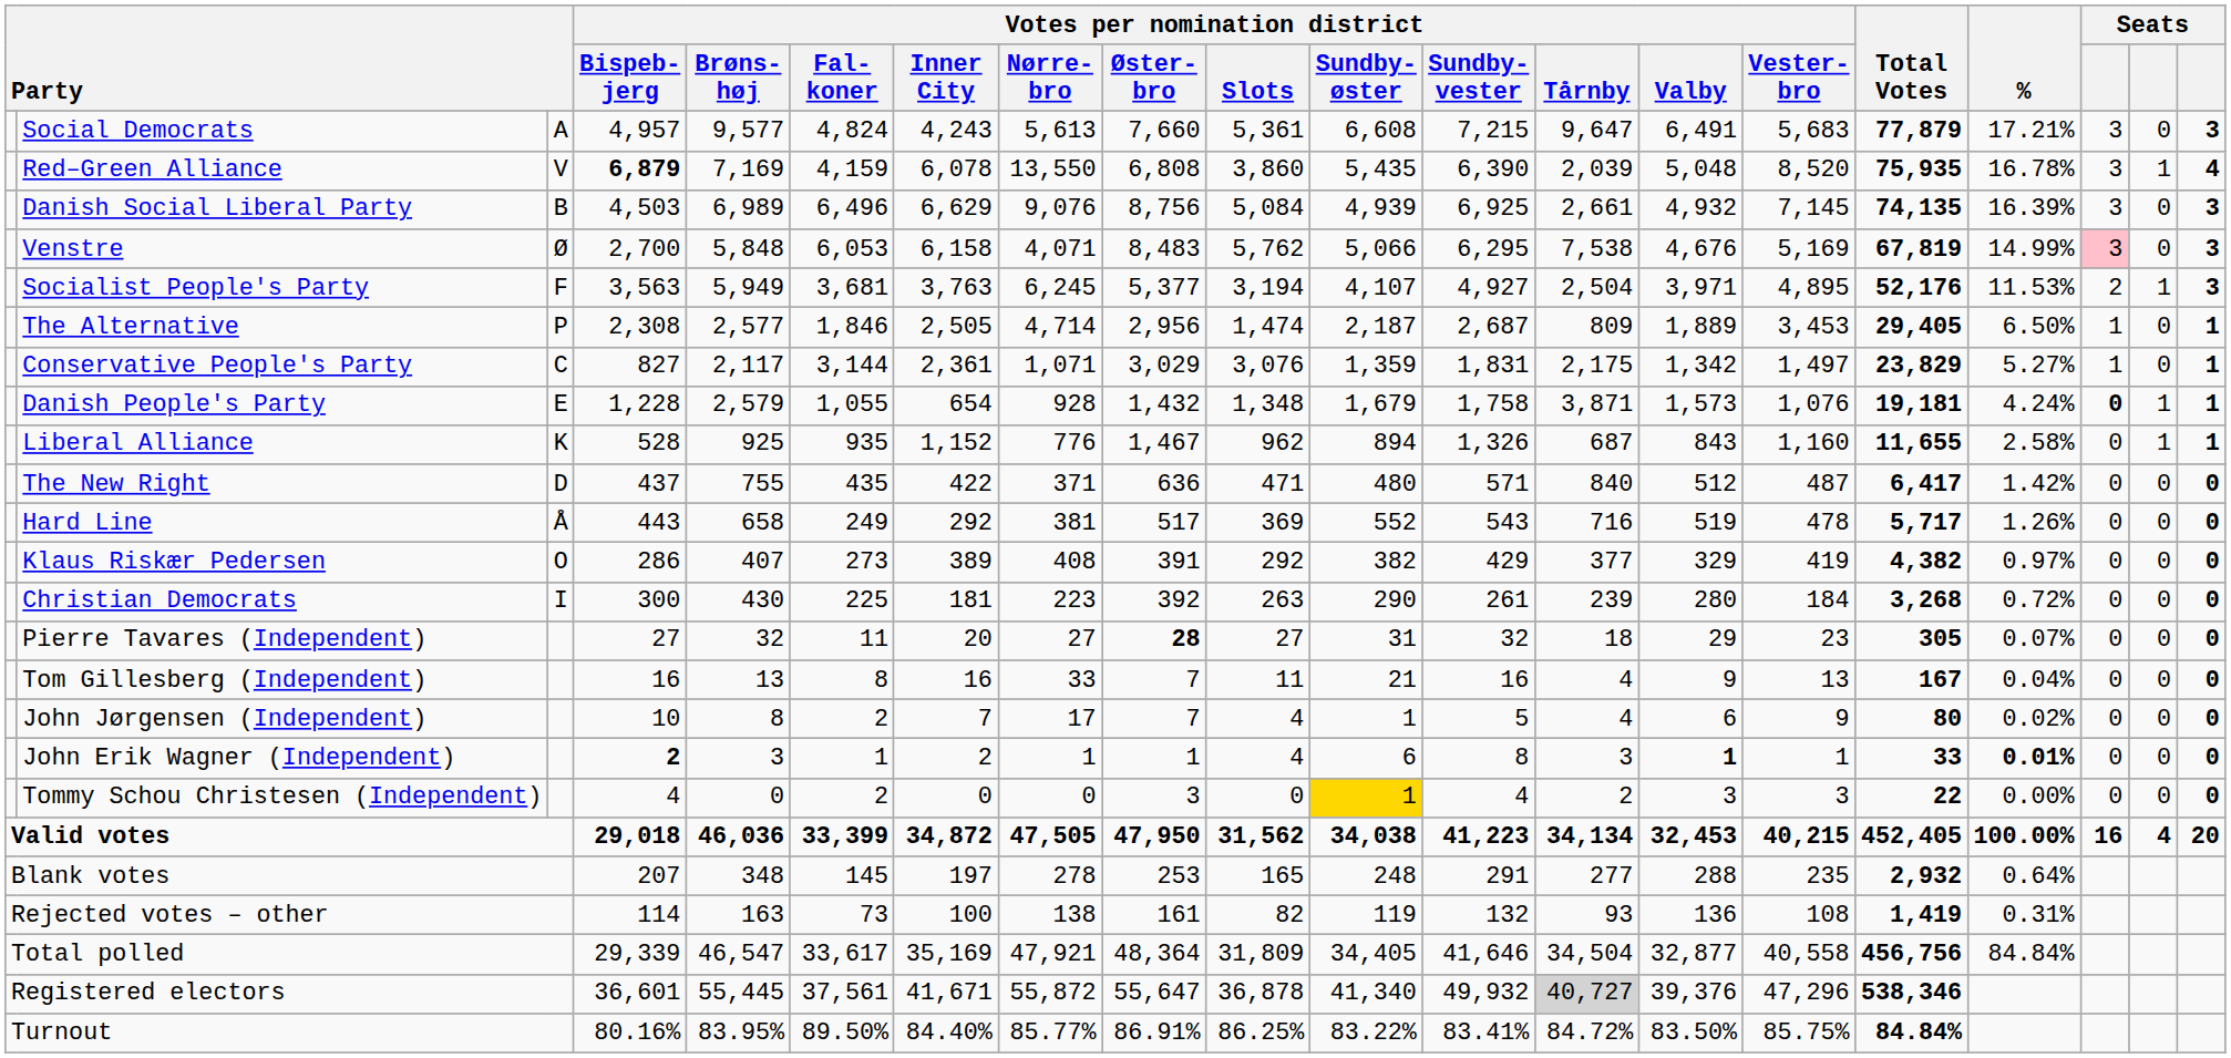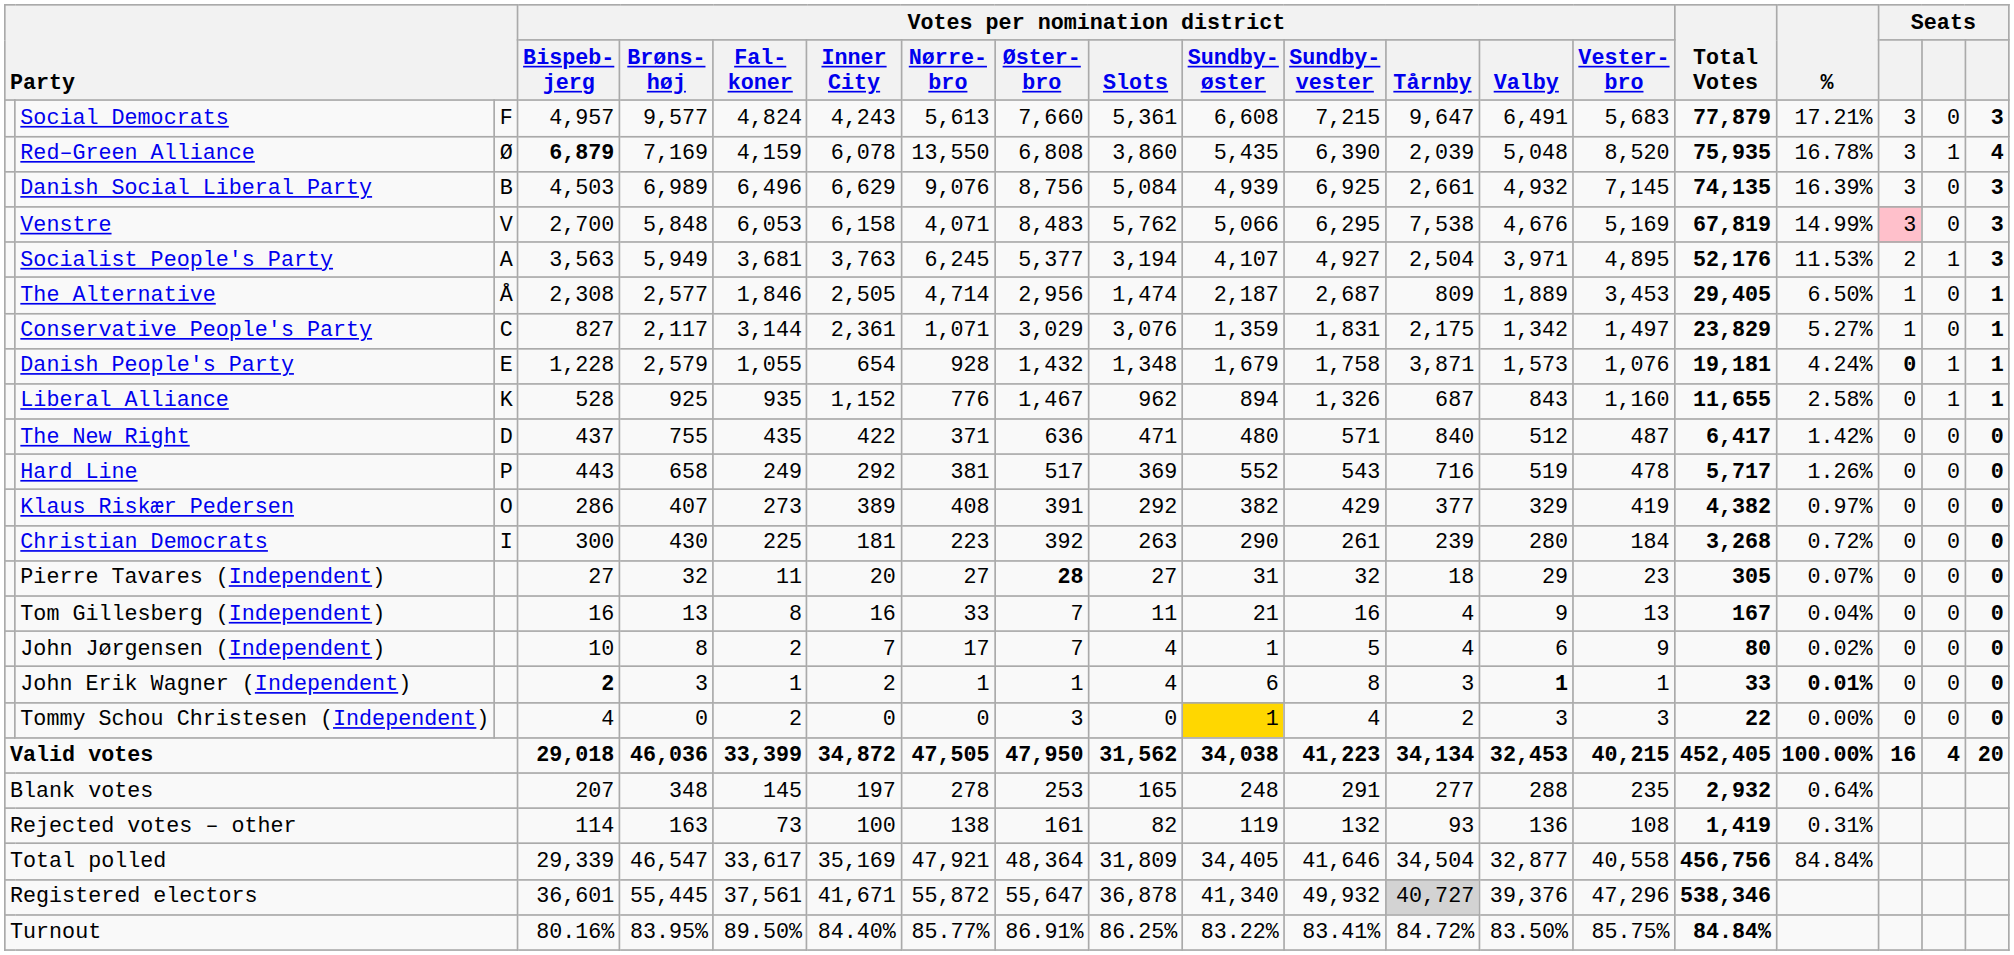 <table class="wikitable" border="1" style="text-align:right;">
 <tr>
 <th style="text-align:left;" valign=bottom rowspan=2 colspan=3>Party</th>
 <th colspan=12>Votes per nomination district</th>
 <th align=center valign=bottom rowspan=2 width="50">Total Votes</th>
 <th align=center valign=bottom rowspan=2 width="50">%</th>
 <th colspan=3>Seats</th>
 </tr>
 <tr>
 <th align=center valign=bottom width="50"><a href='#'>Bispeb- jerg</a></th>
 <th align="center" valign="bottom" width="50"><a href='#'>Brøns- høj</a></th>
 <th align="center" valign="bottom" width="50"><a href='#'>Fal- koner</a></th>
 <th align="center" valign="bottom" width="50"><a href='#'>Inner City</a></th>
 <th align="center" valign="bottom" width="50"><a href='#'>Nørre- bro</a></th>
 <th align="center" valign="bottom" width="50"><a href='#'>Øster- bro</a></th>
 <th align="center" valign="bottom" width="50"><a href='#'>Slots</a></th>
 <th align="center" valign="bottom" width="50"><a href='#'>Sundby- øster</a></th>
 <th align="center" valign="bottom" width="50"><a href='#'>Sundby- vester</a></th>
 <th align="center" valign="bottom" width="50"><a href='#'>Tårnby</a></th>
 <th align="center" valign="bottom" width="50"><a href='#'>Valby</a></th>
 <th align="center" valign="bottom" width="50"><a href='#'>Vester- bro</a></th>
 <th align="center" valign="bottom" width="20"><small></small></th>
 <th align=center valign=bottom width="20"><small><a href='#'></a></small></th>
 <th align=center valign=bottom width="20"><small></small></th>
 </tr>
 <tr>
 <td></td>
 <td align=left><a href='#'>Social Democrats</a></td>
-<td align=left>A</td>
+<td align=left>F</td>
 <td>4,957</td>
 <td>9,577</td>
 <td>4,824</td>
 <td>4,243</td>
 <td>5,613</td>
 <td>7,660</td>
 <td>5,361</td>
 <td>6,608</td>
 <td>7,215</td>
 <td>9,647</td>
 <td>6,491</td>
 <td>5,683</td>
 <td><strong>77,879</strong></td>
 <td>17.21%</td>
 <td>3</td>
 <td>0</td>
 <td><strong>3</strong></td>
 </tr>
 <tr>
 <td></td>
 <td align=left><a href='#'>Red–Green Alliance</a></td>
-<td align=left>V</td>
+<td align=left>Ø</td>
 <td><strong>6,879</strong></td>
 <td>7,169</td>
 <td>4,159</td>
 <td>6,078</td>
 <td>13,550</td>
 <td>6,808</td>
 <td>3,860</td>
 <td>5,435</td>
 <td>6,390</td>
 <td>2,039</td>
 <td>5,048</td>
 <td>8,520</td>
 <td><strong>75,935</strong></td>
 <td>16.78%</td>
 <td>3</td>
 <td>1</td>
 <td><strong>4</strong></td>
 </tr>
 <tr>
 <td></td>
 <td align=left><a href='#'>Danish Social Liberal Party</a></td>
 <td align=left>B</td>
 <td>4,503</td>
 <td>6,989</td>
 <td>6,496</td>
 <td>6,629</td>
 <td>9,076</td>
 <td>8,756</td>
 <td>5,084</td>
 <td>4,939</td>
 <td>6,925</td>
 <td>2,661</td>
 <td>4,932</td>
 <td>7,145</td>
 <td><strong>74,135</strong></td>
 <td>16.39%</td>
 <td>3</td>
 <td>0</td>
 <td><strong>3</strong></td>
 </tr>
 <tr>
 <td></td>
 <td align=left><a href='#'>Venstre</a></td>
-<td align=left>Ø</td>
+<td align=left>V</td>
 <td>2,700</td>
 <td>5,848</td>
 <td>6,053</td>
 <td>6,158</td>
 <td>4,071</td>
 <td>8,483</td>
 <td>5,762</td>
 <td>5,066</td>
 <td>6,295</td>
 <td>7,538</td>
 <td>4,676</td>
 <td>5,169</td>
 <td><strong>67,819</strong></td>
 <td>14.99%</td>
 <td style="background: pink;">3</td>
 <td>0</td>
 <td><strong>3</strong></td>
 </tr>
 <tr>
 <td></td>
 <td align=left><a href='#'>Socialist People's Party</a></td>
-<td align=left>F</td>
+<td align=left>A</td>
 <td>3,563</td>
 <td>5,949</td>
 <td>3,681</td>
 <td>3,763</td>
 <td>6,245</td>
 <td>5,377</td>
 <td>3,194</td>
 <td>4,107</td>
 <td>4,927</td>
 <td>2,504</td>
 <td>3,971</td>
 <td>4,895</td>
 <td><strong>52,176</strong></td>
 <td>11.53%</td>
 <td>2</td>
 <td>1</td>
 <td><strong>3</strong></td>
 </tr>
 <tr>
 <td></td>
 <td align=left><a href='#'>The Alternative</a></td>
-<td align=left>P</td>
+<td align=left>Å</td>
 <td>2,308</td>
 <td>2,577</td>
 <td>1,846</td>
 <td>2,505</td>
 <td>4,714</td>
 <td>2,956</td>
 <td>1,474</td>
 <td>2,187</td>
 <td>2,687</td>
 <td>809</td>
 <td>1,889</td>
 <td>3,453</td>
 <td><strong>29,405</strong></td>
 <td>6.50%</td>
 <td>1</td>
 <td>0</td>
 <td><strong>1</strong></td>
 </tr>
 <tr>
 <td></td>
 <td align=left style="white-space: nowrap;"><a href='#'>Conservative People's Party</a></td>
 <td align=left>C</td>
 <td>827</td>
 <td>2,117</td>
 <td>3,144</td>
 <td>2,361</td>
 <td>1,071</td>
 <td>3,029</td>
 <td>3,076</td>
 <td>1,359</td>
 <td>1,831</td>
 <td>2,175</td>
 <td>1,342</td>
 <td>1,497</td>
 <td><strong>23,829</strong></td>
 <td>5.27%</td>
 <td>1</td>
 <td>0</td>
 <td><strong>1</strong></td>
 </tr>
 <tr>
 <td></td>
 <td align=left><a href='#'>Danish People's Party</a></td>
 <td align=left>E</td>
 <td>1,228</td>
 <td>2,579</td>
 <td>1,055</td>
 <td>654</td>
 <td>928</td>
 <td>1,432</td>
 <td>1,348</td>
 <td>1,679</td>
 <td>1,758</td>
 <td>3,871</td>
 <td>1,573</td>
 <td>1,076</td>
 <td><strong>19,181</strong></td>
 <td>4.24%</td>
 <td><strong>0</strong></td>
 <td>1</td>
 <td><strong>1</strong></td>
 </tr>
 <tr>
 <td></td>
 <td align=left><a href='#'>Liberal Alliance</a></td>
 <td align=left>K</td>
 <td>528</td>
 <td>925</td>
 <td>935</td>
 <td>1,152</td>
 <td>776</td>
 <td>1,467</td>
 <td>962</td>
 <td>894</td>
 <td>1,326</td>
 <td>687</td>
 <td>843</td>
 <td>1,160</td>
 <td><strong>11,655</strong></td>
 <td>2.58%</td>
 <td>0</td>
 <td>1</td>
 <td><strong>1</strong></td>
 </tr>
 <tr>
 <td></td>
 <td align=left><a href='#'>The New Right</a></td>
 <td align=left>D</td>
 <td>437</td>
 <td>755</td>
 <td>435</td>
 <td>422</td>
 <td>371</td>
 <td>636</td>
 <td>471</td>
 <td>480</td>
 <td>571</td>
 <td>840</td>
 <td>512</td>
 <td>487</td>
 <td><strong>6,417</strong></td>
 <td>1.42%</td>
 <td>0</td>
 <td>0</td>
 <td><strong>0</strong></td>
 </tr>
 <tr>
 <td></td>
 <td align=left><a href='#'>Hard Line</a></td>
-<td align=left>Å</td>
+<td align=left>P</td>
 <td>443</td>
 <td>658</td>
 <td>249</td>
 <td>292</td>
 <td>381</td>
 <td>517</td>
 <td>369</td>
 <td>552</td>
 <td>543</td>
 <td>716</td>
 <td>519</td>
 <td>478</td>
 <td><strong>5,717</strong></td>
 <td>1.26%</td>
 <td>0</td>
 <td>0</td>
 <td><strong>0</strong></td>
 </tr>
 <tr>
 <td></td>
 <td align=left><a href='#'>Klaus Riskær Pedersen</a></td>
 <td align=left>O</td>
 <td>286</td>
 <td>407</td>
 <td>273</td>
 <td>389</td>
 <td>408</td>
 <td>391</td>
 <td>292</td>
 <td>382</td>
 <td>429</td>
 <td>377</td>
 <td>329</td>
 <td>419</td>
 <td><strong>4,382</strong></td>
 <td>0.97%</td>
 <td>0</td>
 <td>0</td>
 <td><strong>0</strong></td>
 </tr>
 <tr>
 <td></td>
 <td align=left><a href='#'>Christian Democrats</a></td>
 <td align=left>I</td>
 <td>300</td>
 <td>430</td>
 <td>225</td>
 <td>181</td>
 <td>223</td>
 <td>392</td>
 <td>263</td>
 <td>290</td>
 <td>261</td>
 <td>239</td>
 <td>280</td>
 <td>184</td>
 <td><strong>3,268</strong></td>
 <td>0.72%</td>
 <td>0</td>
 <td>0</td>
 <td><strong>0</strong></td>
 </tr>
 <tr>
 <td></td>
 <td align=left>Pierre Tavares (<a href='#'>Independent</a>)</td>
 <td></td>
 <td>27</td>
 <td>32</td>
 <td>11</td>
 <td>20</td>
 <td>27</td>
 <td><strong>28</strong></td>
 <td>27</td>
 <td>31</td>
 <td>32</td>
 <td>18</td>
 <td>29</td>
 <td>23</td>
 <td><strong>305</strong></td>
 <td>0.07%</td>
 <td>0</td>
 <td>0</td>
 <td><strong>0</strong></td>
 </tr>
 <tr>
 <td></td>
 <td align=left>Tom Gillesberg (<a href='#'>Independent</a>)</td>
 <td></td>
 <td>16</td>
 <td>13</td>
 <td>8</td>
 <td>16</td>
 <td>33</td>
 <td>7</td>
 <td>11</td>
 <td>21</td>
 <td>16</td>
 <td>4</td>
 <td>9</td>
 <td>13</td>
 <td><strong>167</strong></td>
 <td>0.04%</td>
 <td>0</td>
 <td>0</td>
 <td><strong>0</strong></td>
 </tr>
 <tr>
 <td></td>
 <td align=left>John Jørgensen (<a href='#'>Independent</a>)</td>
 <td></td>
 <td>10</td>
 <td>8</td>
 <td>2</td>
 <td>7</td>
 <td>17</td>
 <td>7</td>
 <td>4</td>
 <td>1</td>
 <td>5</td>
 <td>4</td>
 <td>6</td>
 <td>9</td>
 <td><strong>80</strong></td>
 <td>0.02%</td>
 <td>0</td>
 <td>0</td>
 <td><strong>0</strong></td>
 </tr>
 <tr>
 <td></td>
 <td align=left>John Erik Wagner (<a href='#'>Independent</a>)</td>
 <td></td>
 <td><strong>2</strong></td>
 <td>3</td>
 <td>1</td>
 <td>2</td>
 <td>1</td>
 <td>1</td>
 <td>4</td>
 <td>6</td>
 <td>8</td>
 <td>3</td>
 <td><strong>1</strong></td>
 <td>1</td>
 <td><strong>33</strong></td>
 <td><strong>0.01%</strong></td>
 <td>0</td>
 <td>0</td>
 <td><strong>0</strong></td>
 </tr>
 <tr>
 <td></td>
 <td align=left>Tommy Schou Christesen (<a href='#'>Independent</a>)</td>
 <td></td>
 <td>4</td>
 <td>0</td>
 <td>2</td>
 <td>0</td>
 <td>0</td>
 <td>3</td>
 <td>0</td>
 <td style="background: gold;">1</td>
 <td>4</td>
 <td>2</td>
 <td>3</td>
 <td>3</td>
 <td><strong>22</strong></td>
 <td>0.00%</td>
 <td>0</td>
 <td>0</td>
 <td><strong>0</strong></td>
 </tr>
 <tr style="font-weight:bold">
 <td align=left colspan=3>Valid votes</td>
 <td>29,018</td>
 <td>46,036</td>
 <td>33,399</td>
 <td>34,872</td>
 <td>47,505</td>
 <td>47,950</td>
 <td>31,562</td>
 <td>34,038</td>
 <td>41,223</td>
 <td>34,134</td>
 <td>32,453</td>
 <td>40,215</td>
 <td>452,405</td>
 <td>100.00%</td>
 <td>16</td>
 <td>4</td>
 <td>20</td>
 </tr>
 <tr>
 <td align=left colspan=3>Blank votes</td>
 <td>207</td>
 <td>348</td>
 <td>145</td>
 <td>197</td>
 <td>278</td>
 <td>253</td>
 <td>165</td>
 <td>248</td>
 <td>291</td>
 <td>277</td>
 <td>288</td>
 <td>235</td>
 <td><strong>2,932</strong></td>
 <td>0.64%</td>
 <td></td>
 <td></td>
 <td></td>
 </tr>
 <tr>
 <td align=left colspan=3>Rejected votes – other</td>
 <td>114</td>
 <td>163</td>
 <td>73</td>
 <td>100</td>
 <td>138</td>
 <td>161</td>
 <td>82</td>
 <td>119</td>
 <td>132</td>
 <td>93</td>
 <td>136</td>
 <td>108</td>
 <td><strong>1,419</strong></td>
 <td>0.31%</td>
 <td></td>
 <td></td>
 <td></td>
 </tr>
 <tr>
 <td align=left colspan=3>Total polled</td>
 <td>29,339</td>
 <td>46,547</td>
 <td>33,617</td>
 <td>35,169</td>
 <td>47,921</td>
 <td>48,364</td>
 <td>31,809</td>
 <td>34,405</td>
 <td>41,646</td>
 <td>34,504</td>
 <td>32,877</td>
 <td>40,558</td>
 <td><strong>456,756</strong></td>
 <td>84.84%</td>
 <td></td>
 <td></td>
 <td></td>
 </tr>
 <tr>
 <td align=left colspan=3>Registered electors</td>
 <td>36,601</td>
 <td>55,445</td>
 <td>37,561</td>
 <td>41,671</td>
 <td>55,872</td>
 <td>55,647</td>
 <td>36,878</td>
 <td>41,340</td>
 <td>49,932</td>
 <td style="background: lightgrey;">40,727</td>
 <td>39,376</td>
 <td>47,296</td>
 <td><strong>538,346</strong></td>
 <td></td>
 <td></td>
 <td></td>
 <td></td>
 </tr>
 <tr>
 <td align=left colspan=3>Turnout</td>
 <td>80.16%</td>
 <td>83.95%</td>
 <td>89.50%</td>
 <td>84.40%</td>
 <td>85.77%</td>
 <td>86.91%</td>
 <td>86.25%</td>
 <td>83.22%</td>
 <td>83.41%</td>
 <td>84.72%</td>
 <td>83.50%</td>
 <td>85.75%</td>
 <td><strong>84.84%</strong></td>
 <td></td>
 <td></td>
 <td></td>
 <td></td>
 </tr>
 </table>
